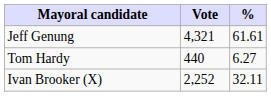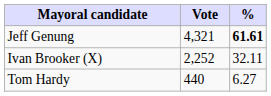 <table class="wikitable">
 <tr>
 <th style="background:#ddf; width:200px;">Mayoral candidate</th>
 <th style="background:#ddf; width:50px;">Vote</th>
 <th style="background:#ddf; width:30px;">%</th>
 </tr>
 <tr>
 <td>Jeff Genung</td>
 <td>4,321</td>
-<td>61.61</td>
+<td><strong>61.61</strong></td>
+</tr>
+<tr>
+<td>Ivan Brooker (X)</td>
+<td>2,252</td>
+<td>32.11</td>
 </tr>
 <tr>
 <td>Tom Hardy</td>
 <td>440</td>
 <td>6.27</td>
 </tr>
-<tr>
-<td>Ivan Brooker (X)</td>
-<td>2,252</td>
-<td>32.11</td>
-</tr>
 </table>
